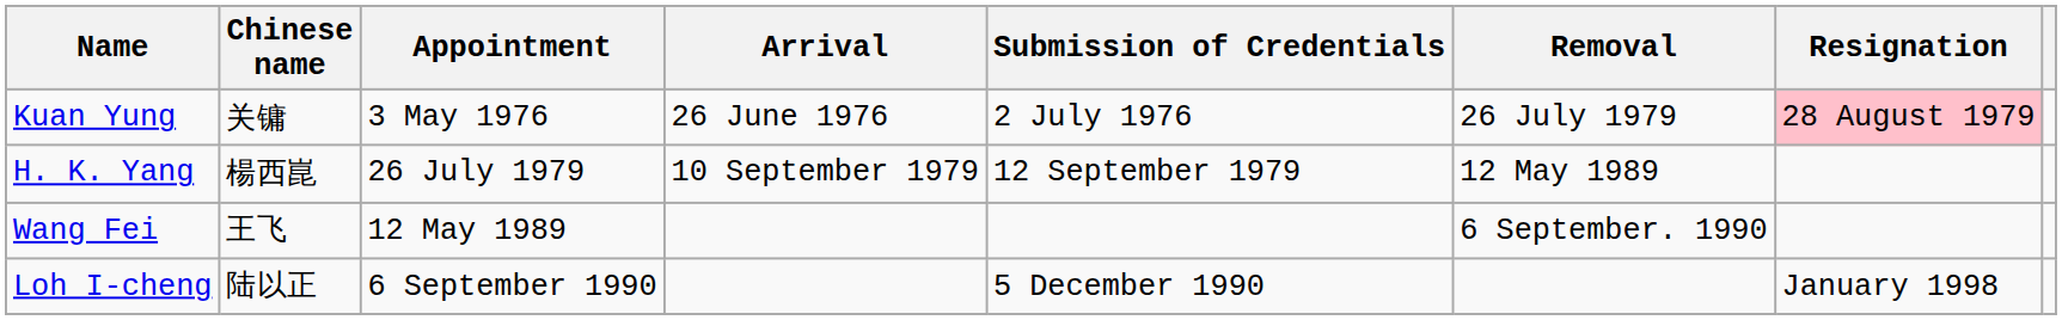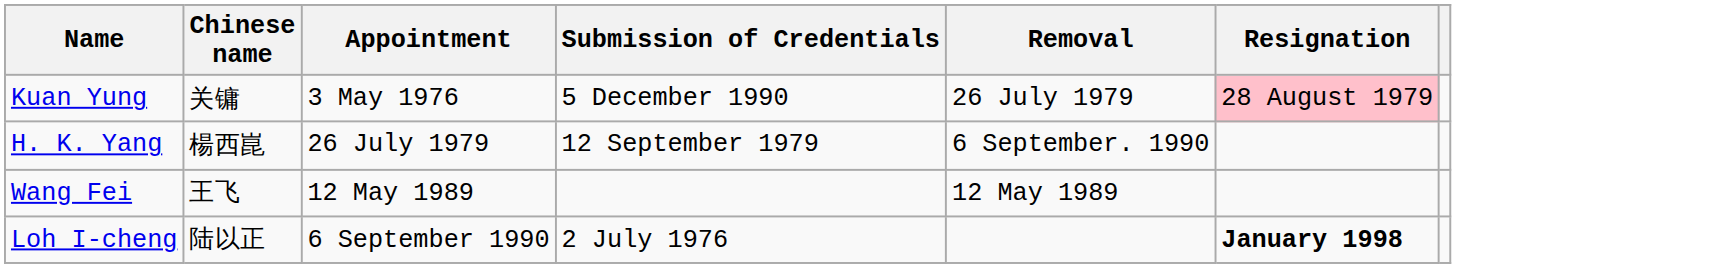 <table class="wikitable">
 <tr>
 <th>Name</th>
 <th>Chinese<br>name</th>
 <th>Appointment</th>
-<th>Arrival</th>
 <th>Submission of Credentials</th>
 <th>Removal</th>
 <th>Resignation</th>
 <th></th>
 </tr>
 <tr>
 <td><a href='#'>Kuan Yung</a></td>
 <td>关镛</td>
 <td>3 May 1976</td>
-<td>26 June 1976</td>
-<td>2 July 1976</td>
+<td>5 December 1990</td>
 <td>26 July 1979</td>
 <td style="background: pink;">28 August 1979</td>
 <td></td>
 </tr>
 <tr>
 <td><a href='#'>H. K. Yang</a></td>
 <td>楊西崑</td>
 <td>26 July 1979</td>
-<td>10 September 1979</td>
 <td>12 September 1979</td>
-<td>12 May 1989</td>
+<td>6 September. 1990</td>
 <td></td>
 <td></td>
 </tr>
 <tr>
 <td><a href='#'>Wang Fei</a></td>
 <td>王飞</td>
 <td>12 May 1989</td>
 <td></td>
-<td></td>
-<td>6 September. 1990</td>
+<td>12 May 1989</td>
 <td></td>
 <td></td>
 </tr>
 <tr>
 <td><a href='#'>Loh I-cheng</a></td>
 <td>陆以正</td>
 <td>6 September 1990</td>
+<td>2 July 1976</td>
 <td></td>
-<td>5 December 1990</td>
-<td></td>
-<td>January 1998</td>
+<td><strong>January 1998</strong></td>
 <td></td>
 </tr>
 </table>
